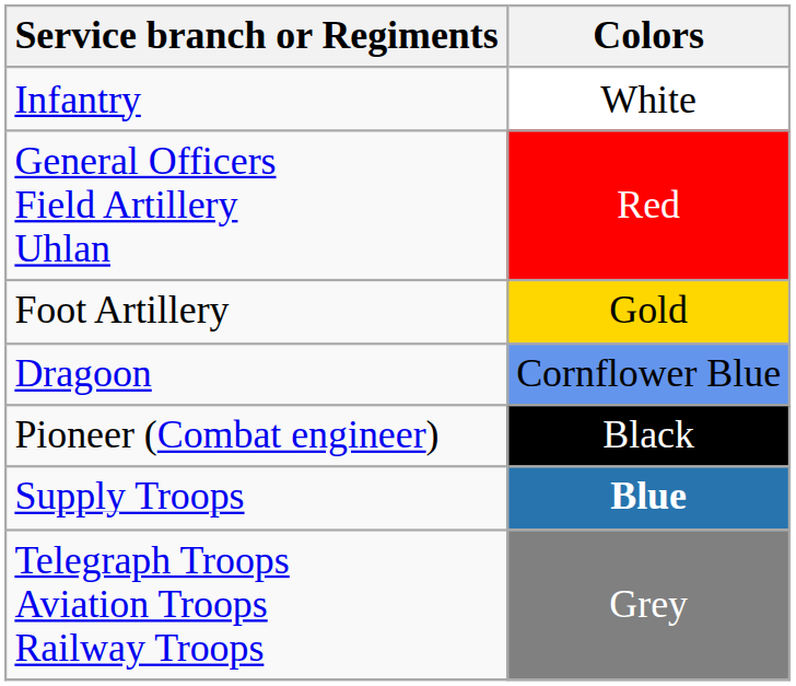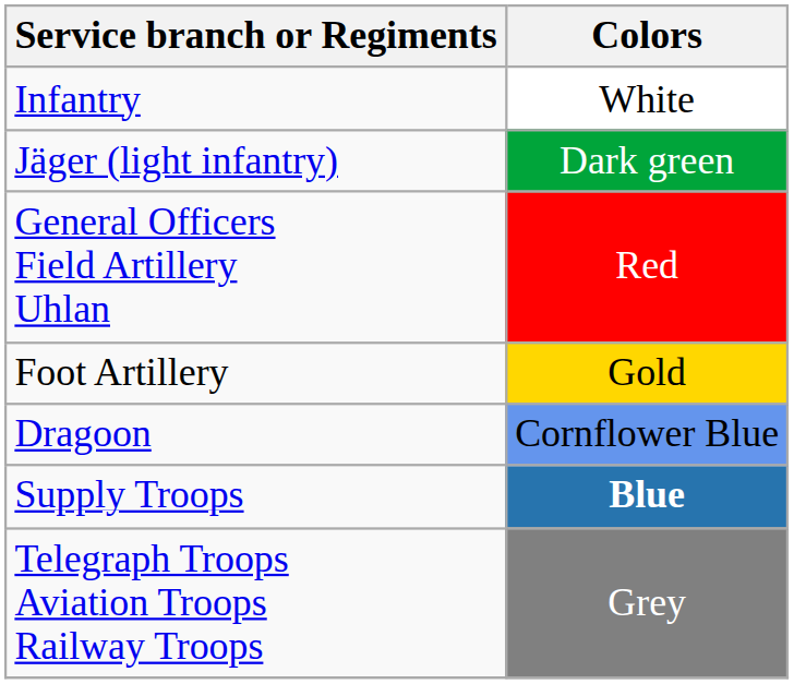 <table class="wikitable">
 <tr>
 <th>Service branch or Regiments</th>
 <th>Colors</th>
 </tr>
 <tr>
 <td><a href='#'>Infantry</a></td>
 <td align="center" style="background:white;">White</td>
+</tr>
+<tr>
+<td><a href='#'>Jäger (light infantry)</a></td>
+<td align="center" style="background:#00a53a; color:white;">Dark green</td>
 </tr>
 <tr>
 <td><a href='#'>General Officers</a><br><a href='#'>Field Artillery</a><br><a href='#'>Uhlan</a></td>
 <td align="center" style="background:red; color:white;">Red</td>
 </tr>
 <tr>
 <td>Foot Artillery</td>
 <td align="center" style="background:#FFD700;">Gold</td>
 </tr>
 <tr>
 <td><a href='#'>Dragoon</a></td>
 <td align="center" style="background:	#6495ED;">Cornflower Blue</td>
 </tr>
 <tr>
-<td>Pioneer (<a href='#'>Combat engineer</a>)</td>
-<td align="center" style="background:black; color:white;">Black</td>
-</tr>
-<tr>
 <td><a href='#'>Supply Troops</a></td>
 <td align="center" style="background:#2774ae; color:white;"><strong>Blue</strong></td>
 </tr>
 <tr>
 <td><a href='#'>Telegraph Troops</a><br><a href='#'>Aviation Troops</a><br><a href='#'>Railway Troops</a><br></td>
 <td align="center" style="background:#808080; color:white;">Grey</td>
 </tr>
 <tr>
 </tr>
 </table>
